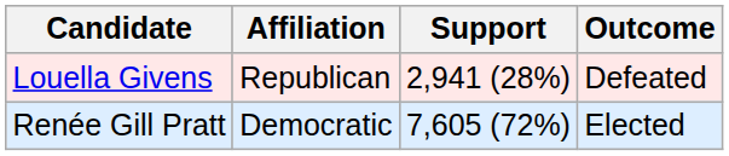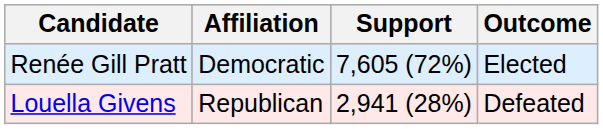 <table class="wikitable">
 <tr>
 <th>Candidate</th>
 <th>Affiliation</th>
 <th>Support</th>
 <th>Outcome</th>
 </tr>
 <tr>
+<td bgcolor=#DDEEFF>Renée Gill Pratt</td>
+<td bgcolor=#DDEEFF>Democratic</td>
+<td bgcolor=#DDEEFF>7,605 (72%)</td>
+<td bgcolor=#DDEEFF>Elected</td>
+</tr>
+<tr>
 <td bgcolor=#FFE8E8><a href='#'>Louella Givens</a></td>
 <td bgcolor=#FFE8E8>Republican</td>
 <td bgcolor=#FFE8E8>2,941 (28%)</td>
 <td bgcolor=#FFE8E8>Defeated</td>
 </tr>
-<tr>
-<td bgcolor=#DDEEFF>Renée Gill Pratt</td>
-<td bgcolor=#DDEEFF>Democratic</td>
-<td bgcolor=#DDEEFF>7,605 (72%)</td>
-<td bgcolor=#DDEEFF>Elected</td>
-</tr>
 </table>
